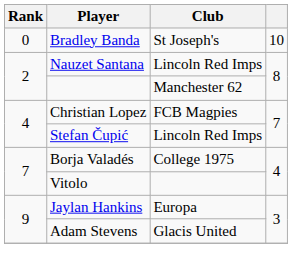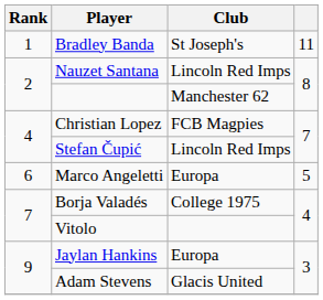 <table class="wikitable" style="text-align:center">
 <tr>
 <th>Rank</th>
 <th>Player</th>
 <th>Club</th>
 <th></th>
 </tr>
 <tr>
-<td rowspan=1>0</td>
+<td rowspan=1>1</td>
 <td align="left"> <a href='#'>Bradley Banda</a></td>
 <td align="left">St Joseph's</td>
-<td rowspan=1>10</td>
+<td rowspan=1>11</td>
 </tr>
 <tr>
 <td rowspan=2>2</td>
 <td align="left"> <a href='#'>Nauzet Santana</a></td>
 <td align="left">Lincoln Red Imps</td>
 <td rowspan=2>8</td>
 </tr>
 <tr>
 <td align="left"></td>
 <td align="left">Manchester 62</td>
 </tr>
 <tr>
 <td rowspan=2>4</td>
 <td align="left"> Christian Lopez</td>
 <td align="left">FCB Magpies</td>
 <td rowspan=2>7</td>
 </tr>
 <tr>
 <td align="left"> <a href='#'>Stefan Čupić</a></td>
 <td align="left">Lincoln Red Imps</td>
+</tr>
+<tr>
+<td rowspan=1>6</td>
+<td align="left"> Marco Angeletti</td>
+<td align="left">Europa</td>
+<td rowspan=1>5</td>
 </tr>
 <tr>
 <td rowspan=2>7</td>
 <td align="left"> Borja Valadés</td>
 <td align="left">College 1975</td>
 <td rowspan=2>4</td>
 </tr>
 <tr>
 <td align="left"> Vitolo</td>
 <td align="left"></td>
 </tr>
 <tr>
 <td rowspan=2>9</td>
 <td align="left"> <a href='#'>Jaylan Hankins</a></td>
 <td align="left">Europa</td>
 <td rowspan=2>3</td>
 </tr>
 <tr>
 <td align="left"> Adam Stevens</td>
 <td align="left">Glacis United</td>
 </tr>
 <tr>
 </tr>
 </table>
